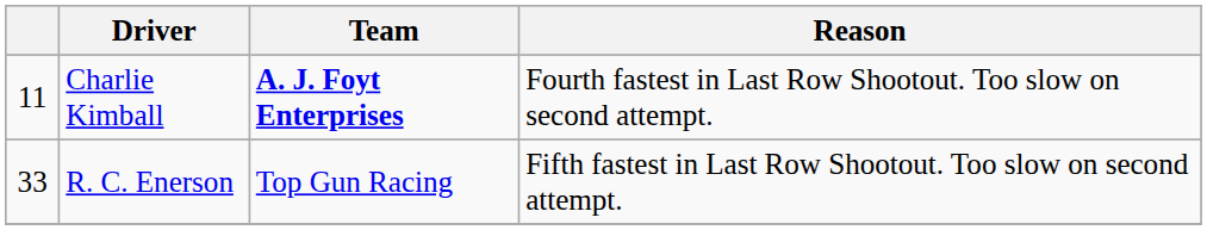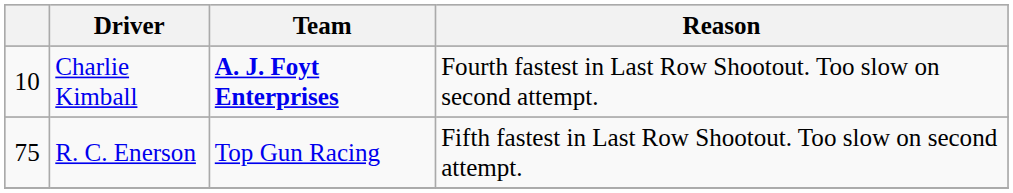 <table class="wikitable" style="font-size: 95%;">
 <tr>
 <th width="20"></th>
 <th>Driver</th>
 <th>Team</th>
 <th>Reason</th>
 </tr>
 <tr>
-<td align="center">11</td>
+<td align="center">10</td>
 <td> <a href='#'>Charlie Kimball</a></td>
 <td><strong><a href='#'>A. J. Foyt Enterprises</a></strong></td>
 <td>Fourth fastest in Last Row Shootout. Too slow on second attempt.</td>
 </tr>
 <tr>
-<td align="center">33</td>
+<td align="center">75</td>
 <td> <a href='#'>R. C. Enerson</a> </td>
 <td><a href='#'>Top Gun Racing</a></td>
 <td>Fifth fastest in Last Row Shootout. Too slow on second attempt.</td>
 </tr>
 <tr>
 </tr>
 </table>
